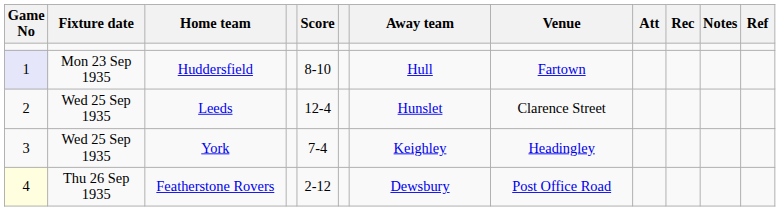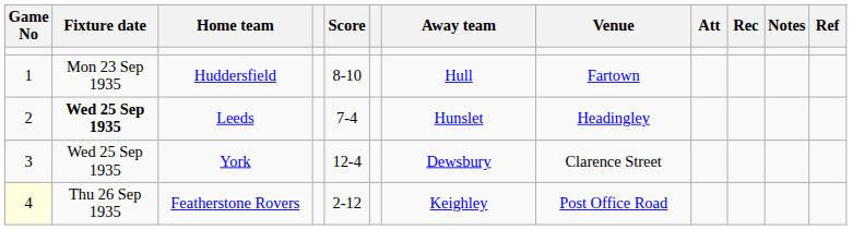 <table class="wikitable" style="text-align:center;">
 <tr>
 <th width=20 abbr="No">Game No</th>
 <th width=100 abbr="Date">Fixture date</th>
 <th width=150 abbr="Home team">Home team</th>
 <th width=5 abbr="space"></th>
 <th width=20 abbr="Score">Score</th>
 <th width=5 abbr="space"></th>
 <th width=150 abbr="Away team">Away team</th>
 <th width=150 abbr="Venue">Venue</th>
 <th width=30 abbr="Att">Att</th>
 <th width=30 abbr="Rec">Rec</th>
 <th width=20 abbr="Notes">Notes</th>
 <th width=30 abbr="Ref">Ref</th>
 </tr>
 <tr>
 <td></td>
 <td></td>
 <td></td>
 <td></td>
 <td></td>
 <td></td>
 <td></td>
 <td></td>
 <td></td>
 <td></td>
 <td></td>
 </tr>
 <tr>
-<td style="background: lavender;">1</td>
+<td>1</td>
 <td>Mon 23 Sep 1935</td>
 <td><a href='#'>Huddersfield</a></td>
 <td></td>
 <td>8-10</td>
 <td></td>
 <td><a href='#'>Hull</a></td>
 <td><a href='#'>Fartown</a></td>
 <td></td>
 <td></td>
 <td></td>
 <td></td>
 </tr>
 <tr>
 <td>2</td>
-<td>Wed 25 Sep 1935</td>
+<td><strong>Wed 25 Sep 1935</strong></td>
 <td><a href='#'>Leeds</a></td>
 <td></td>
-<td>12-4</td>
+<td>7-4</td>
 <td></td>
 <td><a href='#'>Hunslet</a></td>
-<td>Clarence Street</td>
+<td><a href='#'>Headingley</a></td>
 <td></td>
 <td></td>
 <td></td>
 <td></td>
 </tr>
 <tr>
 <td>3</td>
 <td>Wed 25 Sep 1935</td>
 <td><a href='#'>York</a></td>
 <td></td>
-<td>7-4</td>
+<td>12-4</td>
 <td></td>
-<td><a href='#'>Keighley</a></td>
-<td><a href='#'>Headingley</a></td>
+<td><a href='#'>Dewsbury</a></td>
+<td>Clarence Street</td>
 <td></td>
 <td></td>
 <td></td>
 <td></td>
 </tr>
 <tr>
 <td style="background: lightyellow;">4</td>
 <td>Thu 26 Sep 1935</td>
 <td><a href='#'>Featherstone Rovers</a></td>
 <td></td>
 <td>2-12</td>
 <td></td>
-<td><a href='#'>Dewsbury</a></td>
+<td><a href='#'>Keighley</a></td>
 <td><a href='#'>Post Office Road</a></td>
 <td></td>
 <td></td>
 <td></td>
 <td></td>
 </tr>
 </table>
